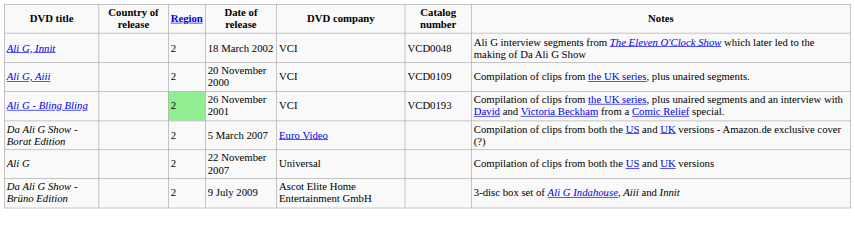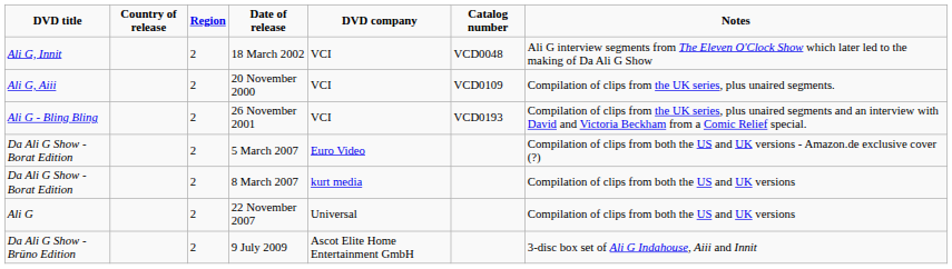 <table class="wikitable" width=100%>
 <tr>
 <td align="center"><strong>DVD title</strong></td>
 <td align="center"><strong>Country of release</strong></td>
 <td align="center"><strong><a href='#'>Region</a></strong></td>
 <td align="center"><strong>Date of release</strong></td>
 <td align="center"><strong>DVD company</strong></td>
 <td align="center"><strong>Catalog number</strong></td>
 <td align="center"><strong>Notes</strong></td>
 </tr>
 <tr>
 <td><em><a href='#'>Ali G, Innit</a></em></td>
 <td></td>
 <td>2</td>
 <td>18 March 2002</td>
 <td>VCI</td>
 <td>VCD0048</td>
 <td>Ali G interview segments from <em><a href='#'>The Eleven O'Clock Show</a></em> which later led to the making of Da Ali G Show</td>
 </tr>
 <tr>
 <td><em><a href='#'>Ali G, Aiii</a></em></td>
 <td></td>
 <td>2</td>
 <td>20 November 2000</td>
 <td>VCI</td>
 <td>VCD0109</td>
 <td>Compilation of clips from <a href='#'>the UK series</a>, plus unaired segments.</td>
 </tr>
 <tr>
 <td><em><a href='#'>Ali G - Bling Bling</a></em></td>
 <td></td>
-<td style="background: lightgreen;">2</td>
+<td>2</td>
 <td>26 November 2001</td>
 <td>VCI</td>
 <td>VCD0193</td>
 <td>Compilation of clips from <a href='#'>the UK series</a>, plus unaired segments and an interview with <a href='#'>David</a> and <a href='#'>Victoria Beckham</a> from a <a href='#'>Comic Relief</a> special.</td>
 </tr>
 <tr>
 <td><em>Da Ali G Show - Borat Edition</em></td>
 <td></td>
 <td>2</td>
 <td>5 March 2007</td>
 <td><a href='#'>Euro Video</a></td>
 <td></td>
 <td>Compilation of clips from both the <a href='#'>US</a> and <a href='#'>UK</a> versions - Amazon.de exclusive cover (?)</td>
+</tr>
+<tr>
+<td><em>Da Ali G Show - Borat Edition</em></td>
+<td></td>
+<td>2</td>
+<td>8 March 2007</td>
+<td><a href='#'>kurt media</a></td>
+<td></td>
+<td>Compilation of clips from both the <a href='#'>US</a> and <a href='#'>UK</a> versions</td>
 </tr>
 <tr>
 <td><em>Ali G</em></td>
 <td></td>
 <td>2</td>
 <td>22 November 2007</td>
 <td>Universal</td>
 <td></td>
 <td>Compilation of clips from both the <a href='#'>US</a> and <a href='#'>UK</a> versions</td>
 </tr>
 <tr>
 <td><em>Da Ali G Show - Brüno Edition</em></td>
 <td></td>
 <td>2</td>
 <td>9 July 2009</td>
 <td>Ascot Elite Home Entertainment GmbH</td>
 <td></td>
 <td>3-disc box set of <em><a href='#'>Ali G Indahouse</a></em>, <em>Aiii</em> and <em>Innit</em></td>
 </tr>
 </table>
